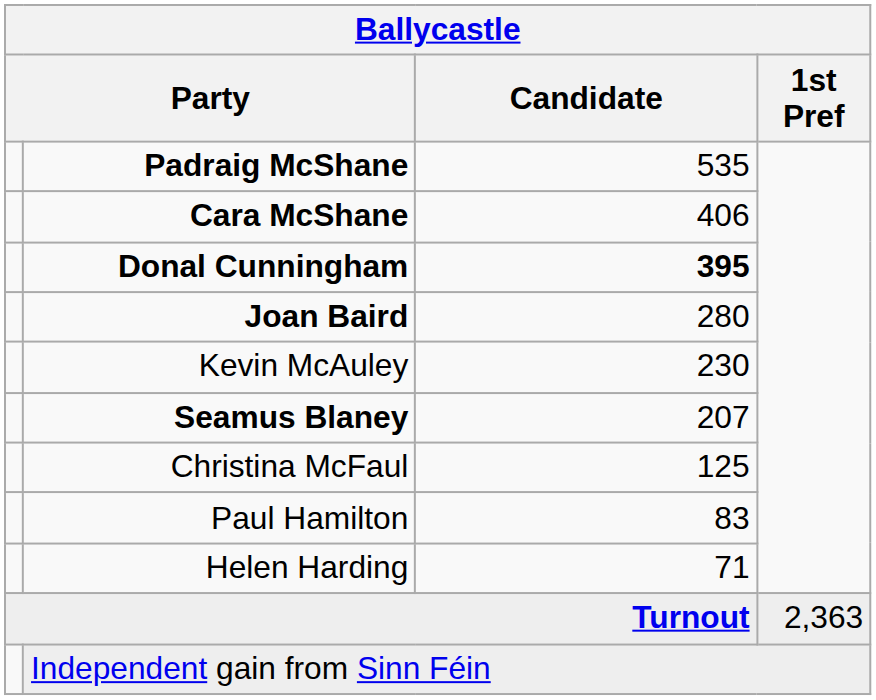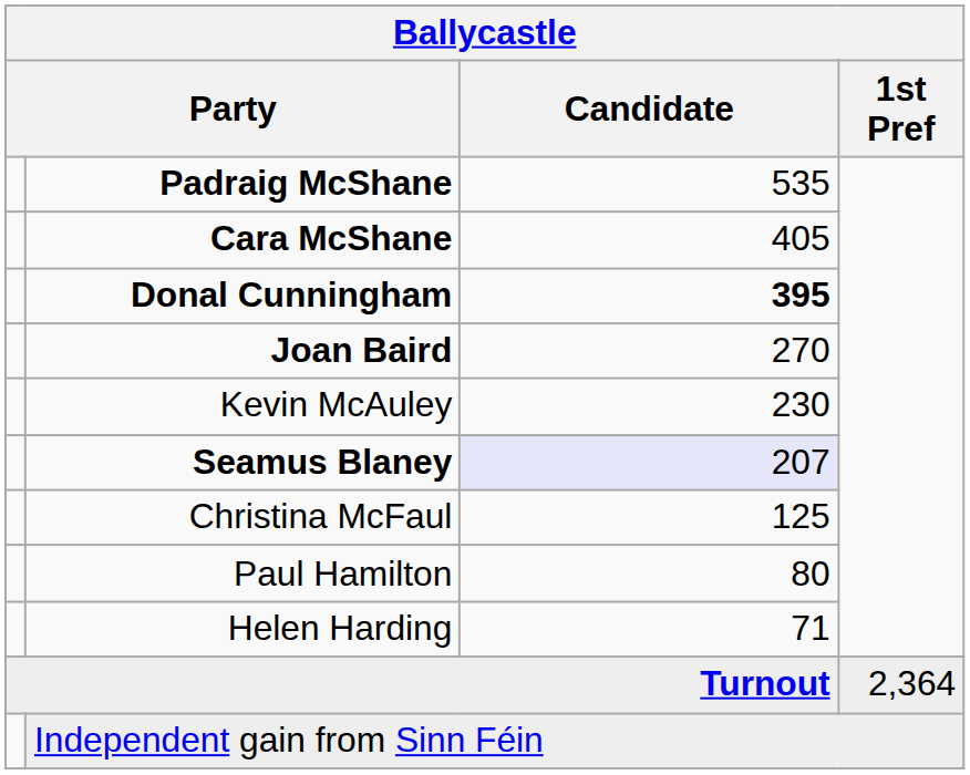 <table class="wikitable">
 <tr>
 <th colspan="4" align="center"><a href='#'>Ballycastle</a></th>
 </tr>
 <tr>
 <th colspan="2" align="center" width=200>Party</th>
 <th width=165>Candidate</th>
 <th width=50>1st Pref</th>
 </tr>
 <tr>
 <td></td>
 <td align="right"><strong>Padraig McShane</strong></td>
 <td align="right">535</td>
 </tr>
 <tr>
 <td></td>
 <td align="right"><strong>Cara McShane</strong></td>
-<td align="right">406</td>
+<td align="right">405</td>
 </tr>
 <tr>
 <td></td>
 <td align="right"><strong>Donal Cunningham</strong></td>
 <td align="right"><strong>395</strong></td>
 </tr>
 <tr>
 <td></td>
 <td align="right"><strong>Joan Baird</strong></td>
-<td align="right">280</td>
+<td align="right">270</td>
 </tr>
 <tr>
 <td></td>
 <td align="right">Kevin McAuley</td>
 <td align="right">230</td>
 </tr>
 <tr>
 <td></td>
 <td align="right"><strong>Seamus Blaney</strong></td>
-<td align="right">207</td>
+<td align="right" style="background: lavender;">207</td>
 </tr>
 <tr>
 <td></td>
 <td align="right">Christina McFaul</td>
 <td align="right">125</td>
 </tr>
 <tr>
 <td></td>
 <td align="right">Paul Hamilton</td>
-<td align="right">83</td>
+<td align="right">80</td>
 </tr>
 <tr>
 <td></td>
 <td align="right">Helen Harding</td>
 <td align="right">71</td>
 </tr>
 <tr bgcolor="EEEEEE">
 <td colspan=3 align="right"><strong><a href='#'>Turnout</a></strong></td>
-<td align="right">2,363</td>
+<td align="right">2,364</td>
 </tr>
 <tr>
 <td bgcolor=></td>
 <td colspan=3 bgcolor="EEEEEE"><a href='#'>Independent</a> gain from <a href='#'>Sinn Féin</a></td>
 </tr>
 </table>
